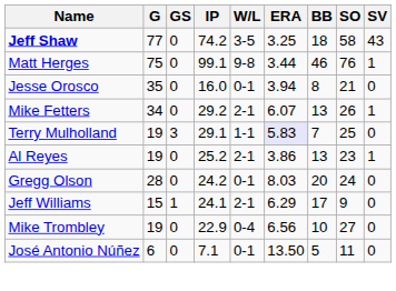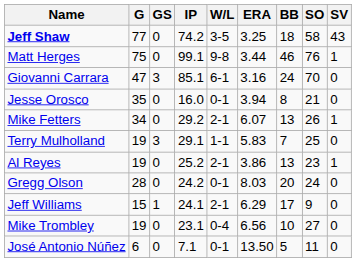 <table class="wikitable sortable" style="text-align:left">
 <tr>
 <th>Name</th>
 <th>G</th>
 <th>GS</th>
 <th>IP</th>
 <th>W/L</th>
 <th>ERA</th>
 <th>BB</th>
 <th>SO</th>
 <th>SV</th>
 </tr>
 <tr>
 <td><strong><a href='#'>Jeff Shaw</a></strong></td>
 <td>77</td>
 <td>0</td>
 <td>74.2</td>
 <td>3-5</td>
 <td>3.25</td>
 <td>18</td>
 <td>58</td>
 <td>43</td>
 </tr>
 <tr>
 <td><a href='#'>Matt Herges</a></td>
 <td>75</td>
 <td>0</td>
 <td>99.1</td>
 <td>9-8</td>
 <td>3.44</td>
 <td>46</td>
 <td>76</td>
 <td>1</td>
 </tr>
 <tr>
+<td><a href='#'>Giovanni Carrara</a></td>
+<td>47</td>
+<td>3</td>
+<td>85.1</td>
+<td>6-1</td>
+<td>3.16</td>
+<td>24</td>
+<td>70</td>
+<td>0</td>
+</tr>
+<tr>
 <td><a href='#'>Jesse Orosco</a></td>
 <td>35</td>
 <td>0</td>
 <td>16.0</td>
 <td>0-1</td>
 <td>3.94</td>
 <td>8</td>
 <td>21</td>
 <td>0</td>
 </tr>
 <tr>
 <td><a href='#'>Mike Fetters</a></td>
 <td>34</td>
 <td>0</td>
 <td>29.2</td>
 <td>2-1</td>
 <td>6.07</td>
 <td>13</td>
 <td>26</td>
 <td>1</td>
 </tr>
 <tr>
 <td><a href='#'>Terry Mulholland</a></td>
 <td>19</td>
 <td>3</td>
 <td>29.1</td>
 <td>1-1</td>
-<td style="background: lavender;">5.83</td>
+<td>5.83</td>
 <td>7</td>
 <td>25</td>
 <td>0</td>
 </tr>
 <tr>
 <td><a href='#'>Al Reyes</a></td>
 <td>19</td>
 <td>0</td>
 <td>25.2</td>
 <td>2-1</td>
 <td>3.86</td>
 <td>13</td>
 <td>23</td>
 <td>1</td>
 </tr>
 <tr>
 <td><a href='#'>Gregg Olson</a></td>
 <td>28</td>
 <td>0</td>
 <td>24.2</td>
 <td>0-1</td>
 <td>8.03</td>
 <td>20</td>
 <td>24</td>
 <td>0</td>
 </tr>
 <tr>
 <td><a href='#'>Jeff Williams</a></td>
 <td>15</td>
 <td>1</td>
 <td>24.1</td>
 <td>2-1</td>
 <td>6.29</td>
 <td>17</td>
 <td>9</td>
 <td>0</td>
 </tr>
 <tr>
 <td><a href='#'>Mike Trombley</a></td>
 <td>19</td>
 <td>0</td>
-<td>22.9</td>
+<td>23.1</td>
 <td>0-4</td>
 <td>6.56</td>
 <td>10</td>
 <td>27</td>
 <td>0</td>
 </tr>
 <tr>
 <td><a href='#'>José Antonio Núñez</a></td>
 <td>6</td>
 <td>0</td>
 <td>7.1</td>
 <td>0-1</td>
 <td>13.50</td>
 <td>5</td>
 <td>11</td>
 <td>0</td>
 </tr>
 </table>
